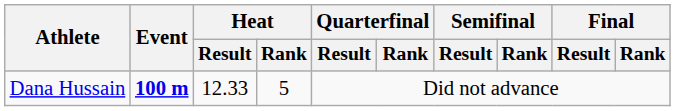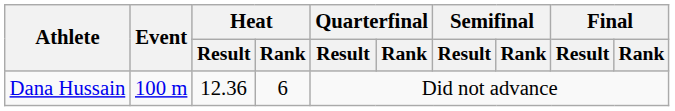 <table class=wikitable style="font-size:90%">
 <tr>
 <th rowspan="2">Athlete</th>
 <th rowspan="2">Event</th>
 <th colspan="2">Heat</th>
 <th colspan="2">Quarterfinal</th>
 <th colspan="2">Semifinal</th>
 <th colspan="2">Final</th>
 </tr>
 <tr style="font-size:95%">
 <th>Result</th>
 <th>Rank</th>
 <th>Result</th>
 <th>Rank</th>
 <th>Result</th>
 <th>Rank</th>
 <th>Result</th>
 <th>Rank</th>
 </tr>
 <tr align=center>
 <td align=left><a href='#'>Dana Hussain</a></td>
-<td align=left><strong><a href='#'>100 m</a></strong></td>
-<td>12.33</td>
-<td>5</td>
+<td align=left><a href='#'>100 m</a></td>
+<td>12.36</td>
+<td>6</td>
 <td colspan=6>Did not advance</td>
 </tr>
 </table>
